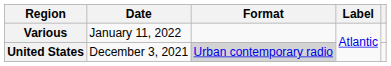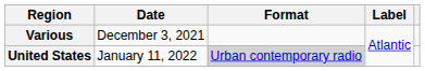 <table class="wikitable plainrowheaders">
 <tr>
 <th scope="col">Region</th>
 <th scope="col">Date</th>
 <th scope="col">Format</th>
 <th scope="col">Label</th>
 <th scope="col"></th>
 </tr>
 <tr>
 <th scope="row">Various</th>
-<td>January 11, 2022</td>
+<td>December 3, 2021</td>
 <td></td>
 <td rowspan="2"><a href='#'>Atlantic</a></td>
 <td></td>
 </tr>
 <tr>
 <th scope="row">United States</th>
-<td>December 3, 2021</td>
+<td>January 11, 2022</td>
 <td style="background: lightgrey;"><a href='#'>Urban contemporary radio</a></td>
 <td></td>
 </tr>
 </table>
